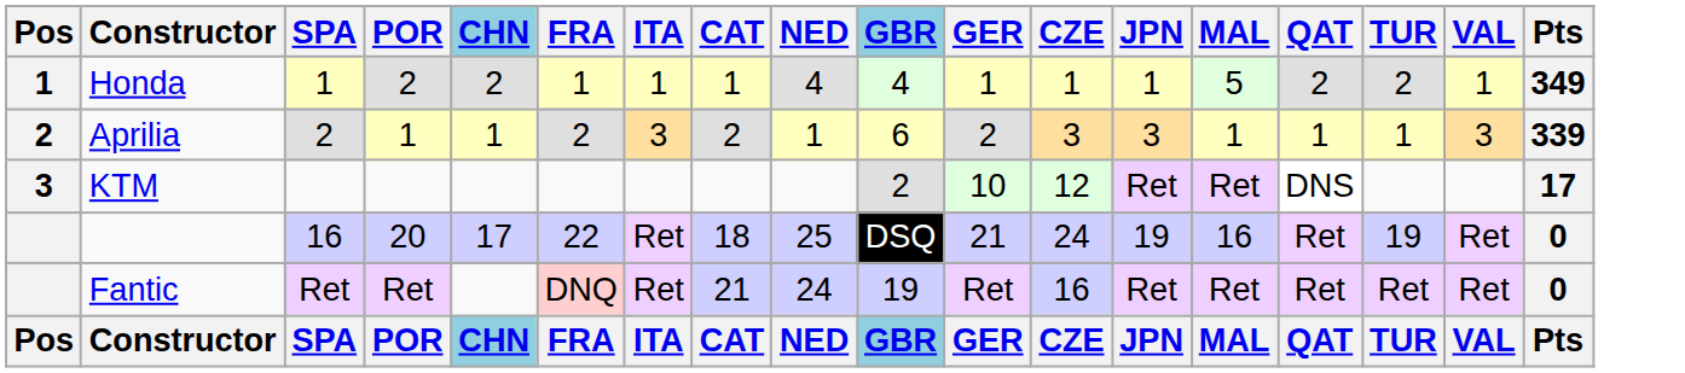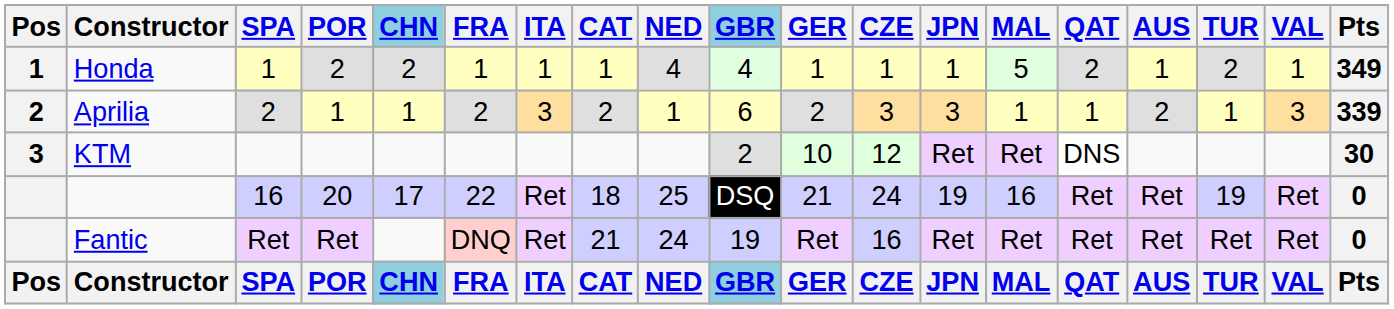 <table class="wikitable" style="font-size:85%; text-align:center">
 <tr valign="top">
 <th valign="middle" scope="col">Pos</th>
 <th valign="middle" scope="col">Constructor</th>
 <th><a href='#'>SPA</a><br></th>
 <th><a href='#'>POR</a><br></th>
 <th style="background:#8fcfdf"><a href='#'>CHN</a><br></th>
 <th><a href='#'>FRA</a><br></th>
 <th><a href='#'>ITA</a><br></th>
 <th><a href='#'>CAT</a><br></th>
 <th><a href='#'>NED</a><br></th>
 <th style="background:#8fcfdf"><a href='#'>GBR</a><br></th>
 <th><a href='#'>GER</a><br></th>
 <th><a href='#'>CZE</a><br></th>
 <th><a href='#'>JPN</a><br></th>
 <th><a href='#'>MAL</a><br></th>
 <th><a href='#'>QAT</a><br></th>
+<th><a href='#'>AUS</a><br></th>
 <th><a href='#'>TUR</a><br></th>
 <th><a href='#'>VAL</a><br></th>
 <th valign="middle">Pts</th>
 </tr>
 <tr>
 <th>1</th>
 <td align=left> <a href='#'>Honda</a></td>
 <td style="background:#ffffbf;">1</td>
 <td style="background:#dfdfdf;">2</td>
 <td style="background:#dfdfdf;">2</td>
 <td style="background:#ffffbf;">1</td>
 <td style="background:#ffffbf;">1</td>
 <td style="background:#ffffbf;">1</td>
 <td style="background:#dfdfdf;">4</td>
 <td style="background:#dfffdf;">4</td>
 <td style="background:#ffffbf;">1</td>
 <td style="background:#ffffbf;">1</td>
 <td style="background:#ffffbf;">1</td>
 <td style="background:#dfffdf;">5</td>
 <td style="background:#dfdfdf;">2</td>
+<td style="background:#ffffbf;">1</td>
 <td style="background:#dfdfdf;">2</td>
 <td style="background:#ffffbf;">1</td>
 <th>349</th>
 </tr>
 <tr>
 <th>2</th>
 <td align=left> <a href='#'>Aprilia</a></td>
 <td style="background:#dfdfdf;">2</td>
 <td style="background:#ffffbf;">1</td>
 <td style="background:#ffffbf;">1</td>
 <td style="background:#dfdfdf;">2</td>
 <td style="background:#ffdf9f;">3</td>
 <td style="background:#dfdfdf;">2</td>
 <td style="background:#ffffbf;">1</td>
 <td style="background:#ffffbf;">6</td>
 <td style="background:#dfdfdf;">2</td>
 <td style="background:#ffdf9f;">3</td>
 <td style="background:#ffdf9f;">3</td>
 <td style="background:#ffffbf;">1</td>
 <td style="background:#ffffbf;">1</td>
+<td style="background:#dfdfdf;">2</td>
 <td style="background:#ffffbf;">1</td>
 <td style="background:#ffdf9f;">3</td>
 <th>339</th>
 </tr>
 <tr>
 <th>3</th>
 <td align=left> <a href='#'>KTM</a></td>
 <td></td>
 <td></td>
 <td></td>
 <td></td>
 <td></td>
 <td></td>
 <td></td>
 <td style="background:#dfdfdf;">2</td>
 <td style="background:#dfffdf;">10</td>
 <td style="background:#dfffdf;">12</td>
 <td style="background:#efcfff;">Ret</td>
 <td style="background:#efcfff;">Ret</td>
 <td style="background:#ffffff;">DNS</td>
 <td></td>
 <td></td>
-<th>17</th>
+<td></td>
+<th>30</th>
 </tr>
 <tr>
 <th></th>
 <td align=left></td>
 <td style="background:#cfcfff;">16</td>
 <td style="background:#cfcfff;">20</td>
 <td style="background:#cfcfff;">17</td>
 <td style="background:#cfcfff;">22</td>
 <td style="background:#efcfff;">Ret</td>
 <td style="background:#cfcfff;">18</td>
 <td style="background:#cfcfff;">25</td>
 <td style="background:#000000; color:white">DSQ</td>
 <td style="background:#cfcfff;">21</td>
 <td style="background:#cfcfff;">24</td>
 <td style="background:#cfcfff;">19</td>
 <td style="background:#cfcfff;">16</td>
+<td style="background:#efcfff;">Ret</td>
 <td style="background:#efcfff;">Ret</td>
 <td style="background:#cfcfff;">19</td>
 <td style="background:#efcfff;">Ret</td>
 <th>0</th>
 </tr>
 <tr>
 <th></th>
 <td align=left> <a href='#'>Fantic</a></td>
 <td style="background:#efcfff;">Ret</td>
 <td style="background:#efcfff;">Ret</td>
 <td></td>
 <td style="background:#ffcfcf;">DNQ</td>
 <td style="background:#efcfff;">Ret</td>
 <td style="background:#cfcfff;">21</td>
 <td style="background:#cfcfff;">24</td>
 <td style="background:#cfcfff;">19</td>
 <td style="background:#efcfff;">Ret</td>
 <td style="background:#cfcfff;">16</td>
 <td style="background:#efcfff;">Ret</td>
 <td style="background:#efcfff;">Ret</td>
 <td style="background:#efcfff;">Ret</td>
 <td style="background:#efcfff;">Ret</td>
 <td style="background:#efcfff;">Ret</td>
+<td style="background:#efcfff;">Ret</td>
 <th>0</th>
 </tr>
 <tr>
 <th valign="middle">Pos</th>
 <th valign="middle">Constructor</th>
 <th><a href='#'>SPA</a><br></th>
 <th><a href='#'>POR</a><br></th>
 <th style="background:#8fcfdf"><a href='#'>CHN</a><br></th>
 <th><a href='#'>FRA</a><br></th>
 <th><a href='#'>ITA</a><br></th>
 <th><a href='#'>CAT</a><br></th>
 <th><a href='#'>NED</a><br></th>
 <th style="background:#8fcfdf"><a href='#'>GBR</a><br></th>
 <th><a href='#'>GER</a><br></th>
 <th><a href='#'>CZE</a><br></th>
 <th><a href='#'>JPN</a><br></th>
 <th><a href='#'>MAL</a><br></th>
 <th><a href='#'>QAT</a><br></th>
+<th><a href='#'>AUS</a><br></th>
 <th><a href='#'>TUR</a><br></th>
 <th><a href='#'>VAL</a><br></th>
 <th valign="middle">Pts</th>
 </tr>
 </table>
